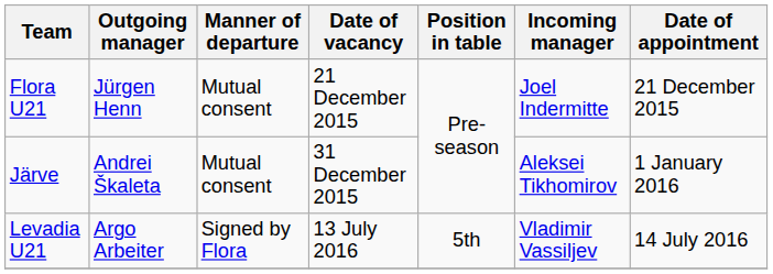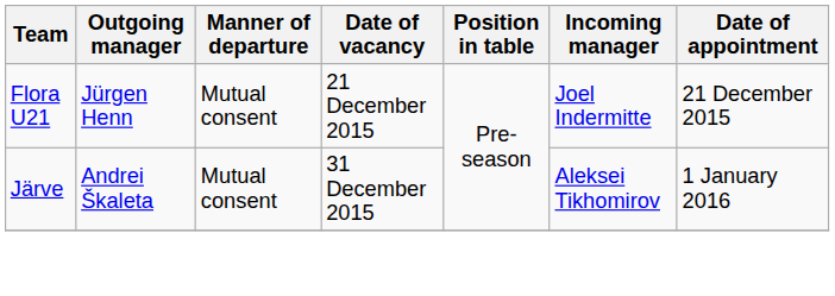 <table class="wikitable">
 <tr>
 <th>Team</th>
 <th>Outgoing manager</th>
 <th>Manner of departure</th>
 <th>Date of vacancy</th>
 <th>Position in table</th>
 <th>Incoming manager</th>
 <th>Date of appointment</th>
 </tr>
 <tr>
 <td><a href='#'>Flora U21</a></td>
 <td> <a href='#'>Jürgen Henn</a></td>
 <td>Mutual consent</td>
 <td>21 December 2015</td>
 <td rowspan=2 align="center">Pre-season</td>
 <td> <a href='#'>Joel Indermitte</a></td>
 <td>21 December 2015</td>
 </tr>
 <tr>
 <td><a href='#'>Järve</a></td>
 <td> <a href='#'>Andrei Škaleta</a></td>
 <td>Mutual consent</td>
 <td>31 December 2015</td>
 <td> <a href='#'>Aleksei Tikhomirov</a></td>
 <td>1 January 2016</td>
 </tr>
 <tr>
-<td><a href='#'>Levadia U21</a></td>
-<td> <a href='#'>Argo Arbeiter</a></td>
-<td>Signed by <a href='#'>Flora</a></td>
-<td>13 July 2016</td>
-<td align="center">5th</td>
-<td> <a href='#'>Vladimir Vassiljev</a></td>
-<td>14 July 2016</td>
-</tr>
-<tr>
 </tr>
 </table>
